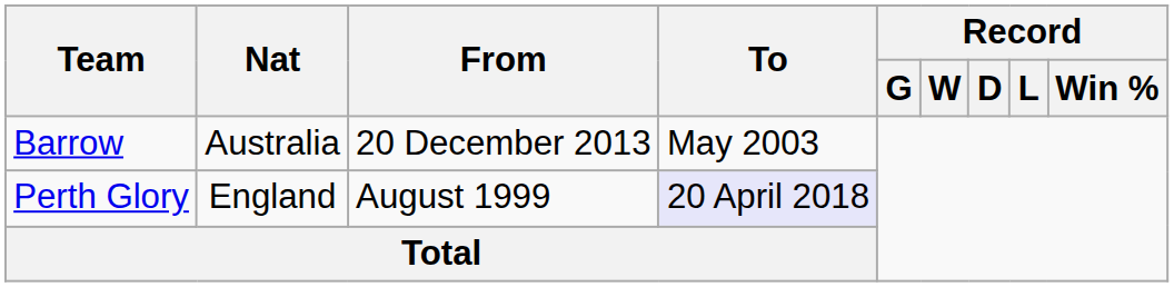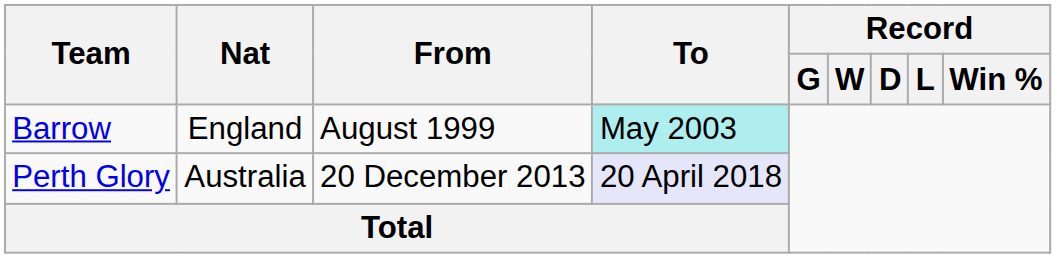 <table class="wikitable" style="text-align: center">
 <tr>
 <th rowspan="2">Team</th>
 <th rowspan="2">Nat</th>
 <th rowspan="2">From</th>
 <th rowspan="2">To</th>
 <th colspan="5">Record</th>
 </tr>
 <tr>
 <th>G</th>
 <th>W</th>
 <th>D</th>
 <th>L</th>
 <th>Win %</th>
 </tr>
 <tr>
 <td align=left><a href='#'>Barrow</a></td>
-<td>Australia</td>
-<td align=left>20 December 2013</td>
-<td align=left>May 2003<br></td>
+<td>England</td>
+<td align=left>August 1999</td>
+<td align=left style="background: paleturquoise;">May 2003<br></td>
 </tr>
 <tr>
 <td align=left><a href='#'>Perth Glory</a></td>
-<td>England</td>
-<td align=left>August 1999</td>
+<td>Australia</td>
+<td align=left>20 December 2013</td>
 <td align=left style="background: lavender;">20 April 2018<br></td>
 </tr>
 <tr>
 <th colspan="4">Total<br></th>
 </tr>
 </table>
